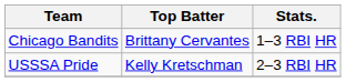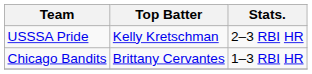 <table class="wikitable">
 <tr>
 <th>Team</th>
 <th>Top Batter</th>
 <th>Stats.</th>
 </tr>
 <tr>
+<td><a href='#'>USSSA Pride</a></td>
+<td><a href='#'>Kelly Kretschman</a></td>
+<td>2–3 <a href='#'>RBI</a> <a href='#'>HR</a></td>
+</tr>
+<tr>
 <td><a href='#'>Chicago Bandits</a></td>
 <td><a href='#'>Brittany Cervantes</a></td>
 <td>1–3 <a href='#'>RBI</a> <a href='#'>HR</a></td>
 </tr>
 <tr>
-<td><a href='#'>USSSA Pride</a></td>
-<td><a href='#'>Kelly Kretschman</a></td>
-<td>2–3 <a href='#'>RBI</a> <a href='#'>HR</a></td>
-</tr>
-<tr>
 </tr>
 </table>
